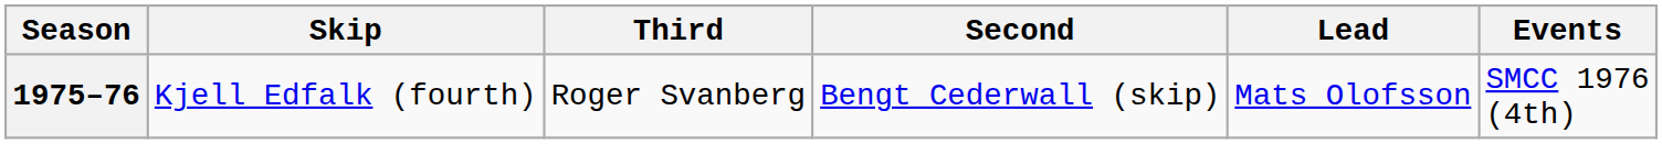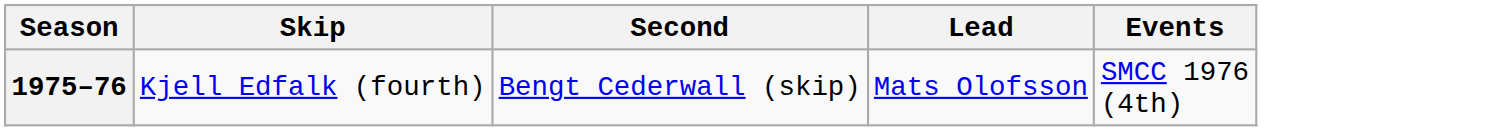 <table class="wikitable">
 <tr>
 <th scope="col">Season</th>
 <th scope="col">Skip</th>
-<th scope="col">Third</th>
 <th scope="col">Second</th>
 <th scope="col">Lead</th>
 <th scope="col">Events</th>
 </tr>
 <tr>
 <th scope="row">1975–76</th>
 <td><a href='#'>Kjell Edfalk</a> (fourth)</td>
-<td>Roger Svanberg</td>
 <td><a href='#'>Bengt Cederwall</a> (skip)</td>
 <td><a href='#'>Mats Olofsson</a></td>
 <td><a href='#'>SMCC</a> 1976 <br> (4th)</td>
 </tr>
 </table>
